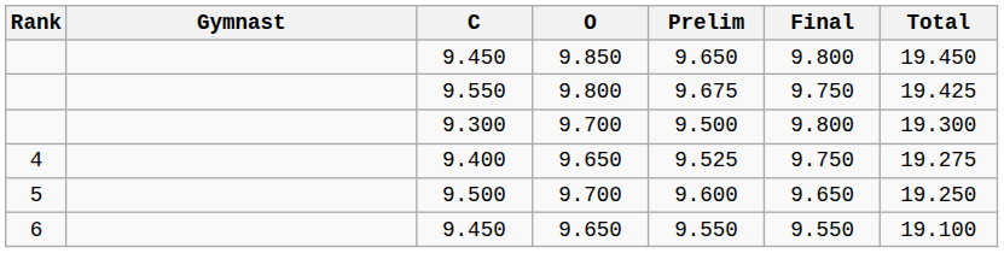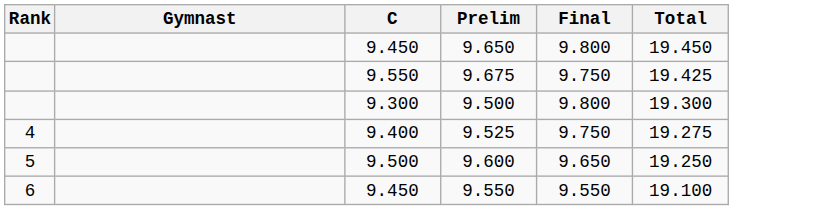 <table class="wikitable" style="text-align:center">
 <tr>
 <th>Rank</th>
 <th style="width:16em">Gymnast</th>
 <th style="width:5em">C</th>
-<th style="width:5em">O</th>
 <th style="width:5em">Prelim</th>
 <th style="width:5em">Final</th>
 <th style="width:5em">Total</th>
 </tr>
 <tr>
 <td></td>
 <td align=left></td>
 <td>9.450</td>
-<td>9.850</td>
 <td>9.650</td>
 <td>9.800</td>
 <td>19.450</td>
 </tr>
 <tr>
 <td></td>
 <td align=left></td>
 <td>9.550</td>
-<td>9.800</td>
 <td>9.675</td>
 <td>9.750</td>
 <td>19.425</td>
 </tr>
 <tr>
 <td></td>
 <td align=left></td>
 <td>9.300</td>
-<td>9.700</td>
 <td>9.500</td>
 <td>9.800</td>
 <td>19.300</td>
 </tr>
 <tr>
 <td>4</td>
 <td align=left></td>
 <td>9.400</td>
-<td>9.650</td>
 <td>9.525</td>
 <td>9.750</td>
 <td>19.275</td>
 </tr>
 <tr>
 <td>5</td>
 <td align=left></td>
 <td>9.500</td>
-<td>9.700</td>
 <td>9.600</td>
 <td>9.650</td>
 <td>19.250</td>
 </tr>
 <tr>
 <td>6</td>
 <td align=left></td>
 <td>9.450</td>
-<td>9.650</td>
 <td>9.550</td>
 <td>9.550</td>
 <td>19.100</td>
 </tr>
 </table>
